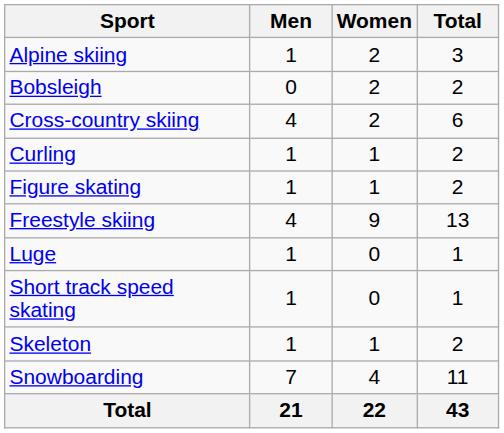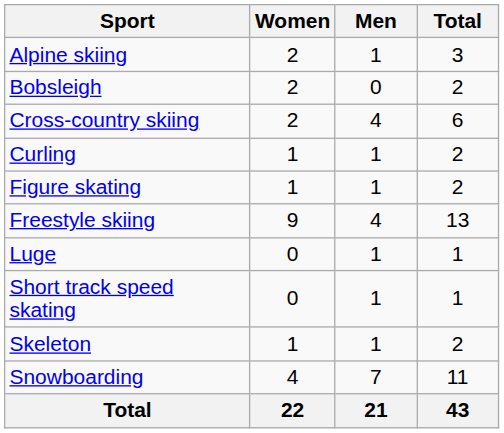 <table class="wikitable sortable" style=text-align:center>
 <tr>
 <th width=180>Sport</th>
+<th width=55>Women</th>
 <th width=55>Men</th>
-<th width=55>Women</th>
 <th width=55>Total</th>
 </tr>
 <tr>
 <td align=left><a href='#'>Alpine skiing</a></td>
+<td>2</td>
 <td>1</td>
-<td>2</td>
 <td>3</td>
 </tr>
 <tr>
 <td align=left><a href='#'>Bobsleigh</a></td>
+<td>2</td>
 <td>0</td>
-<td>2</td>
 <td>2</td>
 </tr>
 <tr>
 <td align=left><a href='#'>Cross-country skiing</a></td>
+<td>2</td>
 <td>4</td>
-<td>2</td>
 <td>6</td>
 </tr>
 <tr>
 <td align=left><a href='#'>Curling</a></td>
 <td>1</td>
 <td>1</td>
 <td>2</td>
 </tr>
 <tr>
 <td align=left><a href='#'>Figure skating</a></td>
 <td>1</td>
 <td>1</td>
 <td>2</td>
 </tr>
 <tr>
 <td align=left><a href='#'>Freestyle skiing</a></td>
+<td>9</td>
 <td>4</td>
-<td>9</td>
 <td>13</td>
 </tr>
 <tr>
 <td align=left><a href='#'>Luge</a></td>
+<td>0</td>
 <td>1</td>
-<td>0</td>
 <td>1</td>
 </tr>
 <tr>
 <td align=left><a href='#'>Short track speed skating</a></td>
+<td>0</td>
 <td>1</td>
-<td>0</td>
 <td>1</td>
 </tr>
 <tr>
 <td align=left><a href='#'>Skeleton</a></td>
 <td>1</td>
 <td>1</td>
 <td>2</td>
 </tr>
 <tr>
 <td align=left><a href='#'>Snowboarding</a></td>
+<td>4</td>
 <td>7</td>
-<td>4</td>
 <td>11</td>
 </tr>
 <tr>
 <th>Total</th>
+<th>22</th>
 <th>21</th>
-<th>22</th>
 <th>43</th>
 </tr>
 </table>
